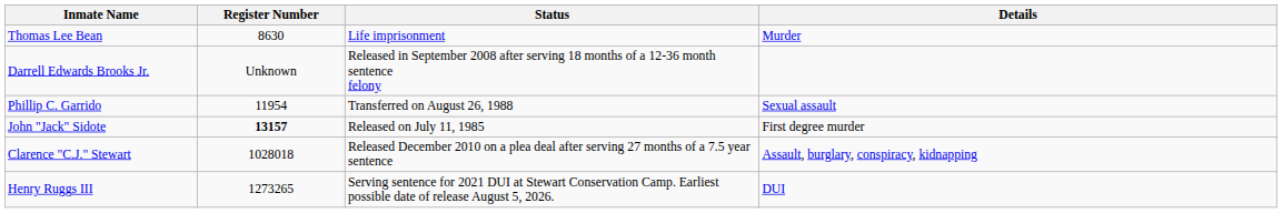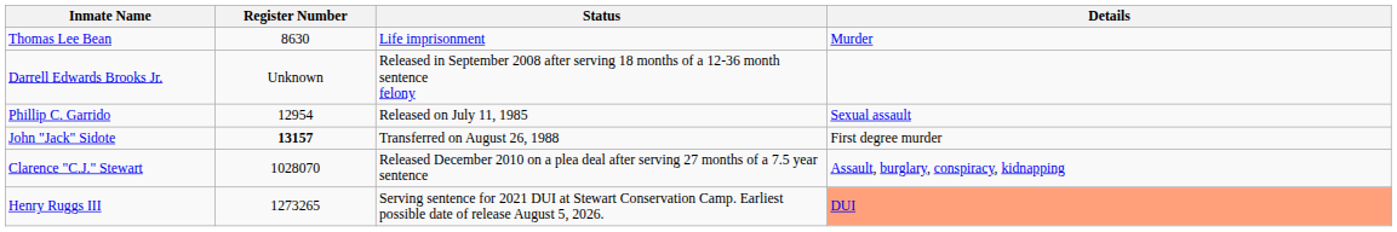 <table class="wikitable sortable">
 <tr>
 <th width=13%>Inmate Name</th>
 <th width=10%>Register Number</th>
 <th width=28%>Status</th>
 <th width=35%>Details</th>
 </tr>
 <tr>
 <td><a href='#'>Thomas Lee Bean</a></td>
 <td align="center">8630</td>
 <td><a href='#'>Life imprisonment</a></td>
 <td><a href='#'>Murder</a></td>
 </tr>
 <tr>
 <td><a href='#'>Darrell Edwards Brooks Jr.</a></td>
 <td align="center">Unknown</td>
 <td>Released in September 2008 after serving 18 months of a 12-36 month sentence<br><a href='#'>felony</a></td>
 </tr>
 <tr>
 <td><a href='#'>Phillip C. Garrido</a></td>
-<td align="center">11954</td>
-<td>Transferred on August 26, 1988</td>
+<td align="center">12954</td>
+<td>Released on July 11, 1985</td>
 <td><a href='#'>Sexual assault</a></td>
 </tr>
 <tr>
 <td><a href='#'>John "Jack" Sidote</a></td>
 <td align="center"><strong>13157</strong></td>
-<td>Released on July 11, 1985</td>
+<td>Transferred on August 26, 1988</td>
 <td>First degree murder</td>
 </tr>
 <tr>
 <td><a href='#'>Clarence "C.J." Stewart</a></td>
-<td align="center">1028018</td>
+<td align="center">1028070</td>
 <td>Released December 2010 on a plea deal after serving 27 months of a 7.5 year sentence</td>
 <td><a href='#'>Assault</a>, <a href='#'>burglary</a>, <a href='#'>conspiracy</a>, <a href='#'>kidnapping</a></td>
 </tr>
 <tr>
 <td><a href='#'>Henry Ruggs III</a></td>
 <td align="center">1273265</td>
 <td>Serving sentence for 2021 DUI at Stewart Conservation Camp. Earliest possible date of release August 5, 2026.</td>
-<td><a href='#'>DUI</a></td>
+<td style="background: lightsalmon;"><a href='#'>DUI</a></td>
 </tr>
 </table>
